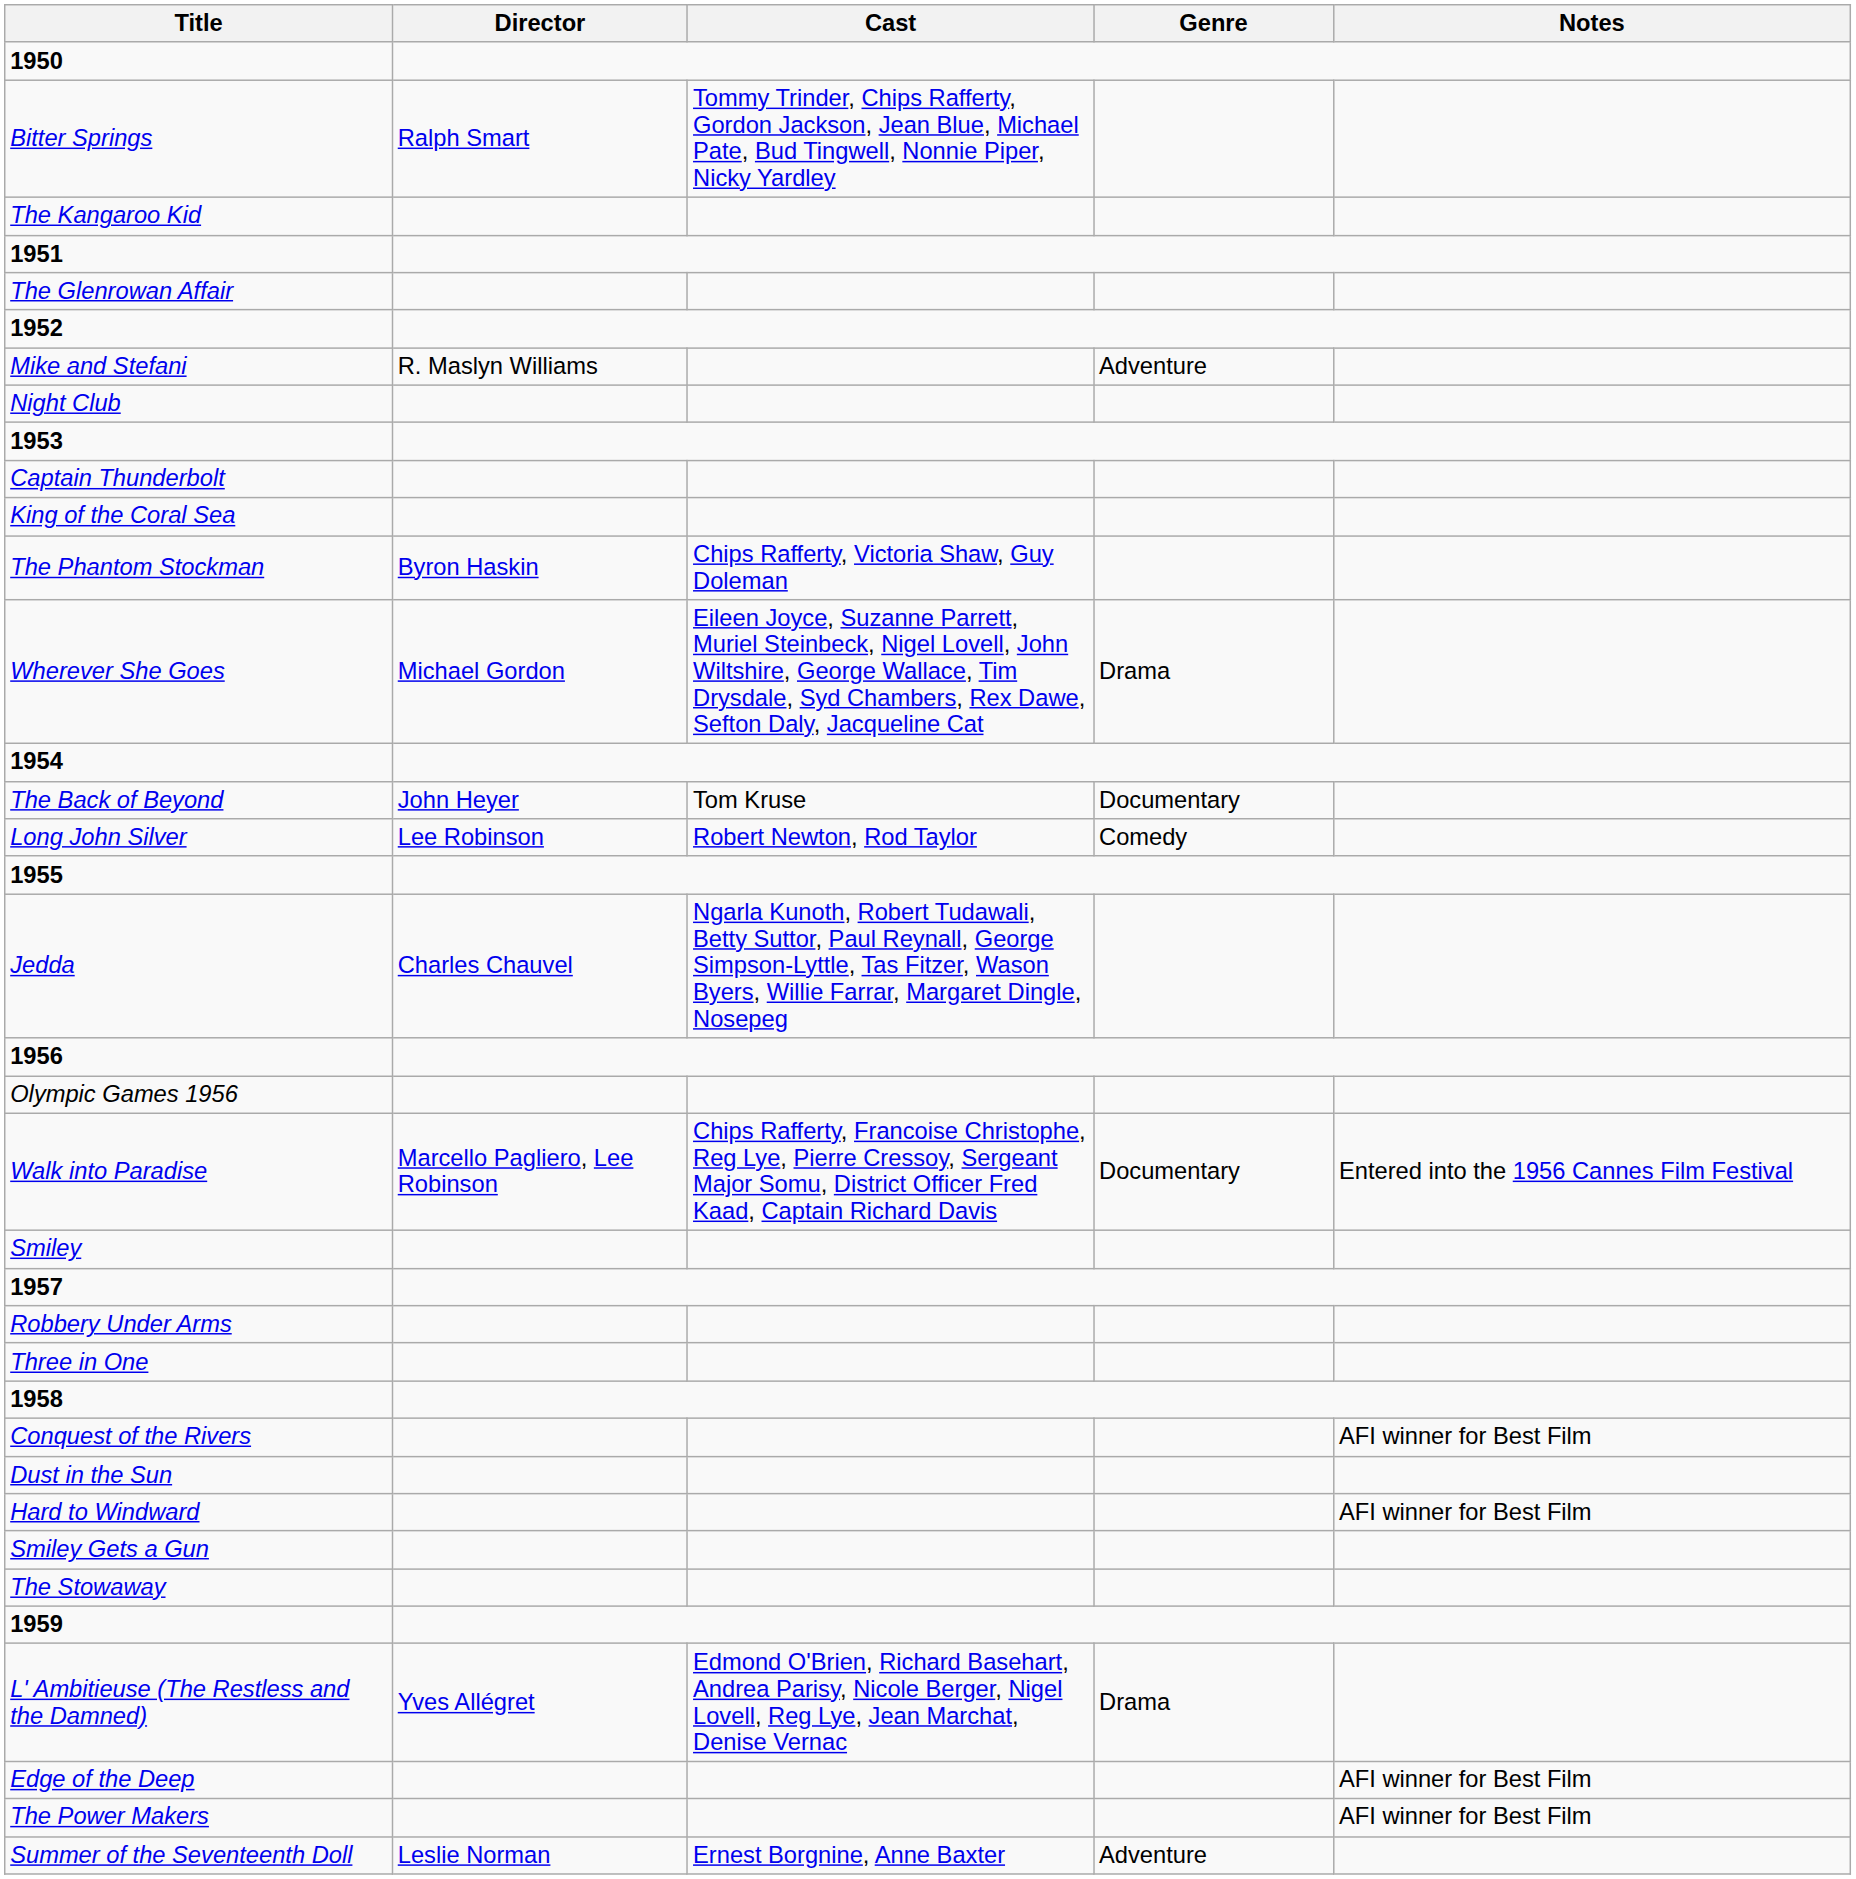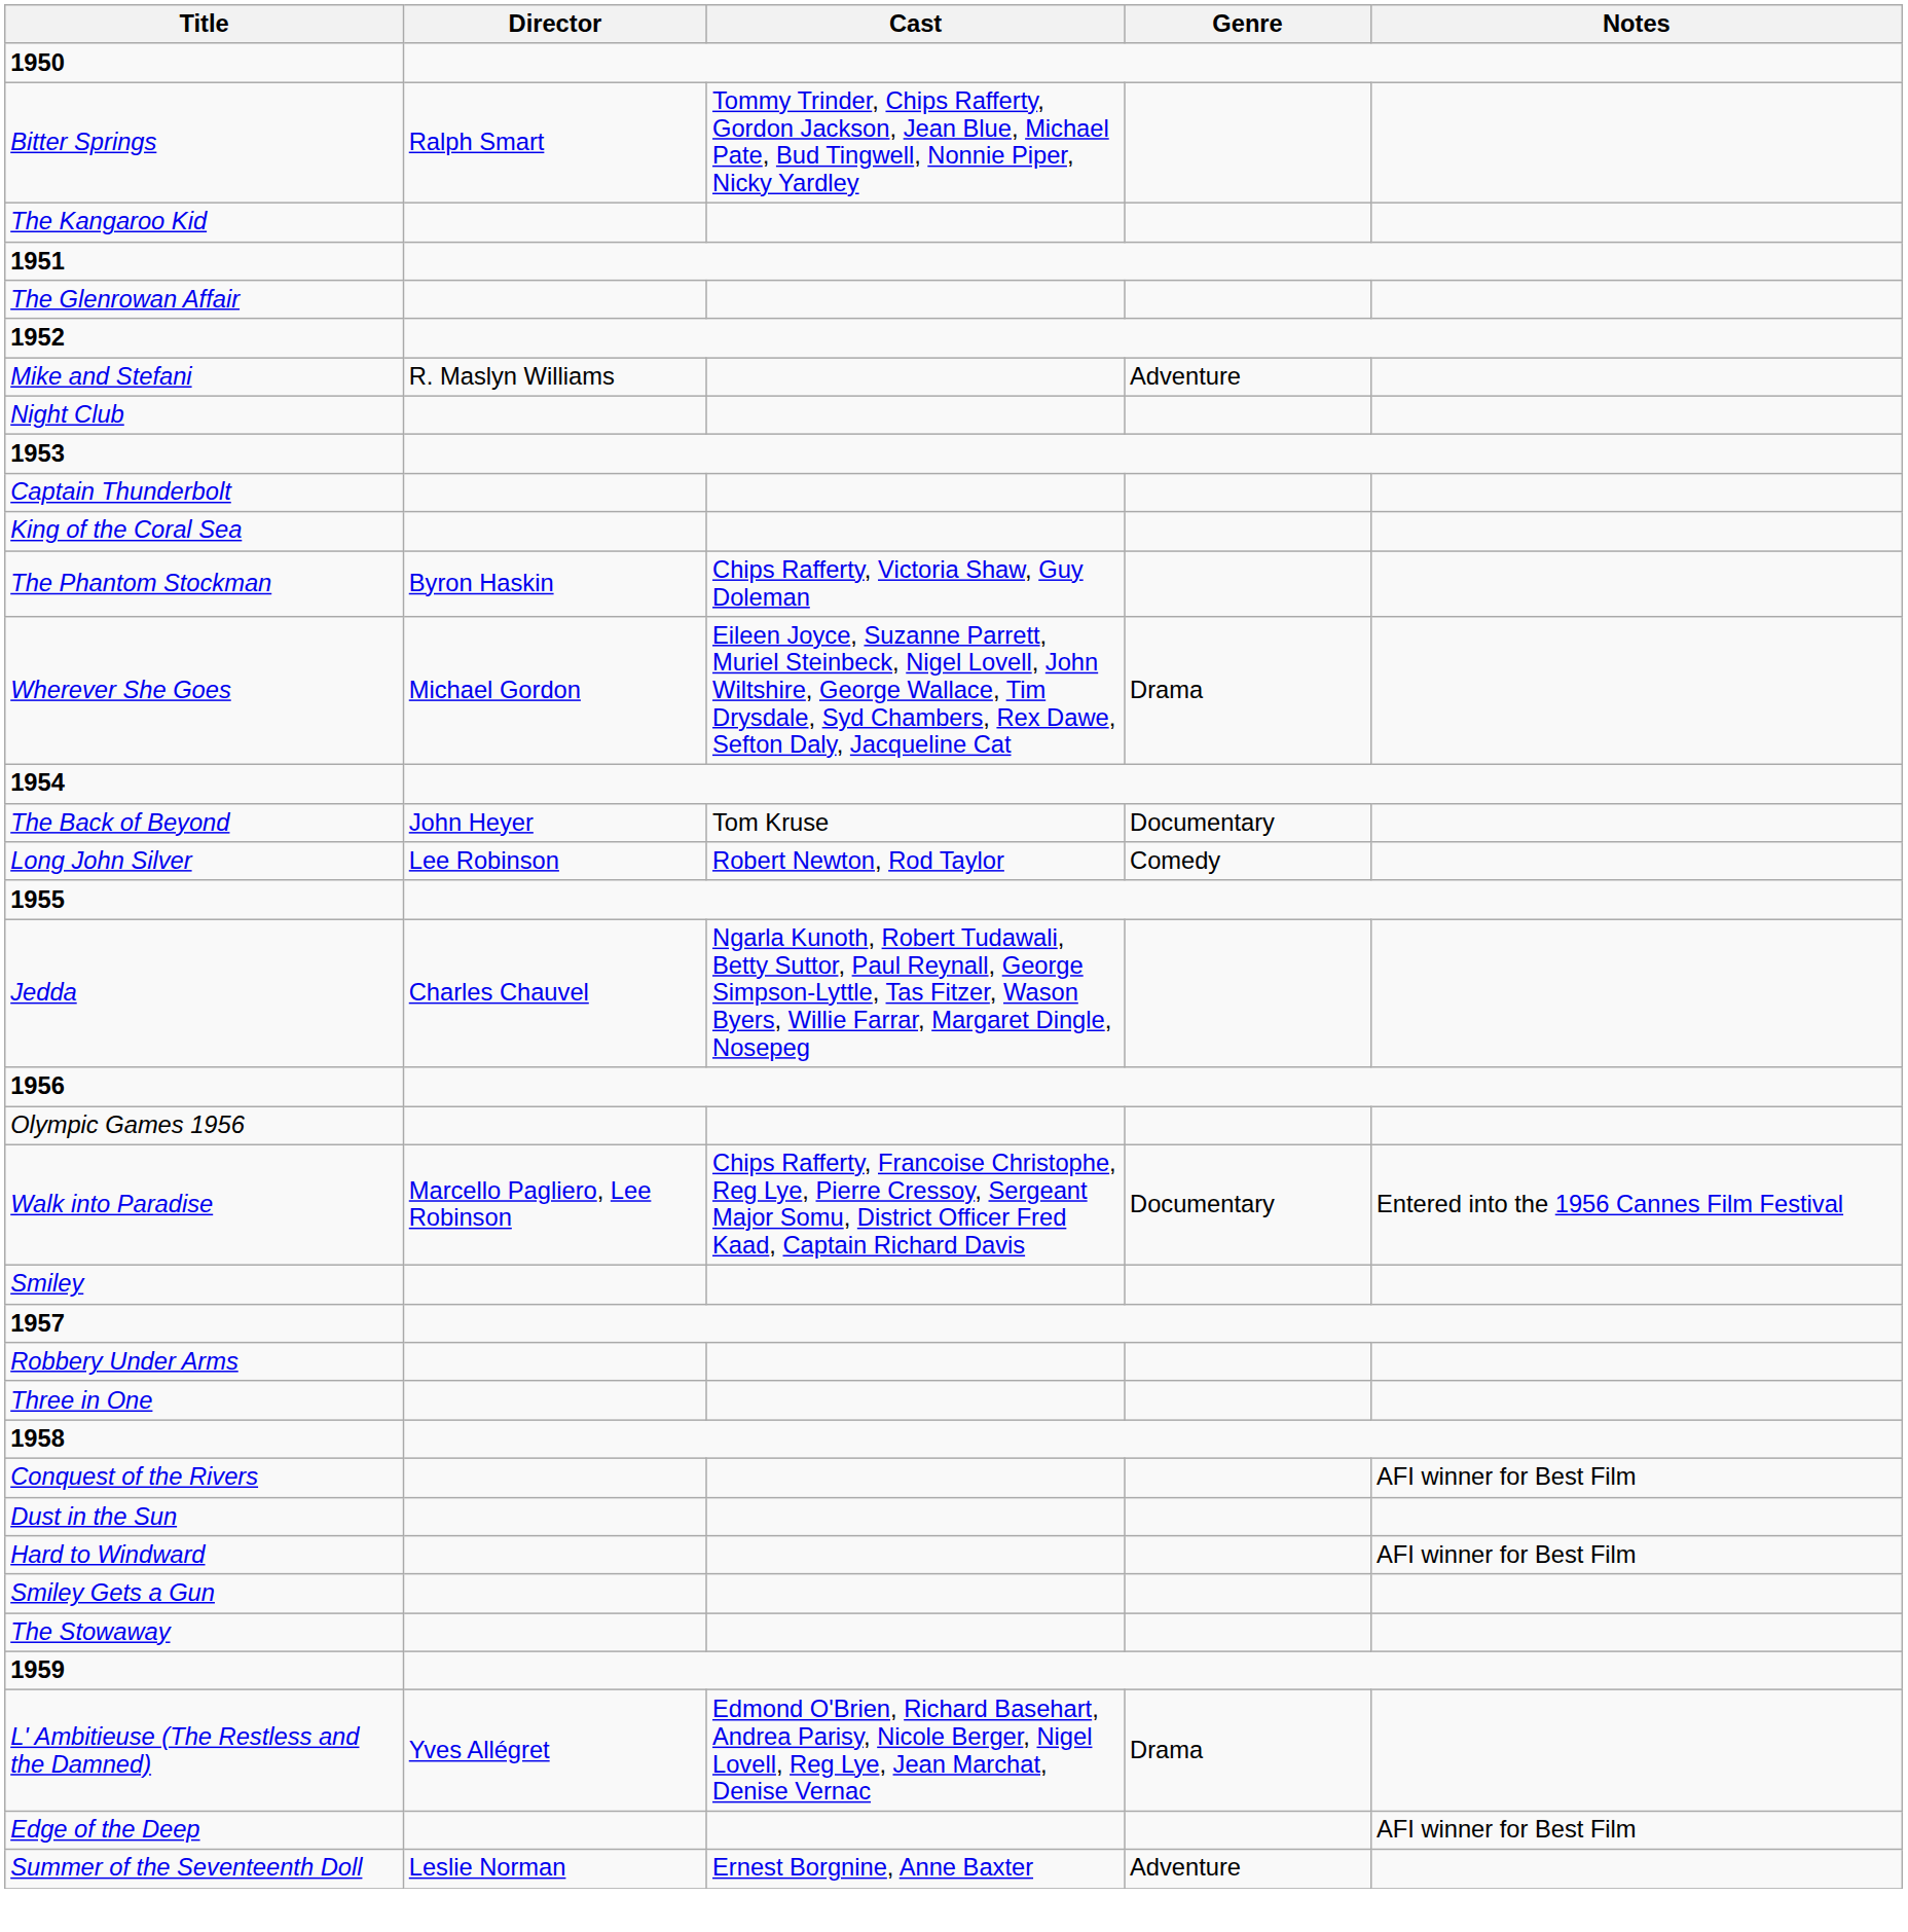 <table class="wikitable">
 <tr>
 <th width=21%>Title</th>
 <th width=16%>Director</th>
 <th width=22%>Cast</th>
 <th width=13%>Genre</th>
 <th width=28%>Notes</th>
 </tr>
 <tr>
 <td><strong>1950</strong></td>
 </tr>
 <tr>
 <td><em><a href='#'>Bitter Springs</a></em></td>
 <td><a href='#'>Ralph Smart</a></td>
 <td><a href='#'>Tommy Trinder</a>, <a href='#'>Chips Rafferty</a>, <a href='#'>Gordon Jackson</a>, <a href='#'>Jean Blue</a>, <a href='#'>Michael Pate</a>, <a href='#'>Bud Tingwell</a>, <a href='#'>Nonnie Piper</a>, <a href='#'>Nicky Yardley</a></td>
 <td></td>
 <td></td>
 </tr>
 <tr>
 <td><em><a href='#'>The Kangaroo Kid</a></em></td>
 <td></td>
 <td></td>
 <td></td>
 <td></td>
 </tr>
 <tr>
 <td><strong>1951</strong></td>
 </tr>
 <tr>
 <td><em><a href='#'>The Glenrowan Affair</a></em></td>
 <td></td>
 <td></td>
 <td></td>
 <td></td>
 </tr>
 <tr>
 <td><strong>1952</strong></td>
 </tr>
 <tr>
 <td><em><a href='#'>Mike and Stefani</a></em></td>
 <td>R. Maslyn Williams</td>
 <td></td>
 <td>Adventure</td>
 <td></td>
 </tr>
 <tr>
 <td><em><a href='#'>Night Club</a></em></td>
 <td></td>
 <td></td>
 <td></td>
 <td></td>
 </tr>
 <tr>
 <td><strong>1953</strong></td>
 </tr>
 <tr>
 <td><em><a href='#'>Captain Thunderbolt</a></em></td>
 <td></td>
 <td></td>
 <td></td>
 <td></td>
 </tr>
 <tr>
 <td><em><a href='#'>King of the Coral Sea</a></em></td>
 <td></td>
 <td></td>
 <td></td>
 <td></td>
 </tr>
 <tr>
 <td><em><a href='#'>The Phantom Stockman</a></em></td>
 <td><a href='#'>Byron Haskin</a></td>
 <td><a href='#'>Chips Rafferty</a>, <a href='#'>Victoria Shaw</a>, <a href='#'>Guy Doleman</a></td>
 <td></td>
 <td></td>
 </tr>
 <tr>
 <td><em><a href='#'>Wherever She Goes</a></em></td>
 <td><a href='#'>Michael Gordon</a></td>
 <td><a href='#'>Eileen Joyce</a>, <a href='#'>Suzanne Parrett</a>, <a href='#'>Muriel Steinbeck</a>, <a href='#'>Nigel Lovell</a>, <a href='#'>John Wiltshire</a>, <a href='#'>George Wallace</a>, <a href='#'>Tim Drysdale</a>, <a href='#'>Syd Chambers</a>, <a href='#'>Rex Dawe</a>, <a href='#'>Sefton Daly</a>, <a href='#'>Jacqueline Cat</a></td>
 <td>Drama</td>
 <td></td>
 </tr>
 <tr>
 <td><strong>1954</strong></td>
 </tr>
 <tr>
 <td><em><a href='#'>The Back of Beyond</a></em></td>
 <td><a href='#'>John Heyer</a></td>
 <td>Tom Kruse</td>
 <td>Documentary</td>
 <td></td>
 </tr>
 <tr>
 <td><em><a href='#'>Long John Silver</a></em></td>
 <td><a href='#'>Lee Robinson</a></td>
 <td><a href='#'>Robert Newton</a>, <a href='#'>Rod Taylor</a></td>
 <td>Comedy</td>
 <td></td>
 </tr>
 <tr>
 <td><strong>1955</strong></td>
 </tr>
 <tr>
 <td><em><a href='#'>Jedda</a></em></td>
 <td><a href='#'>Charles Chauvel</a></td>
 <td><a href='#'>Ngarla Kunoth</a>, <a href='#'>Robert Tudawali</a>, <a href='#'>Betty Suttor</a>, <a href='#'>Paul Reynall</a>, <a href='#'>George Simpson-Lyttle</a>, <a href='#'>Tas Fitzer</a>, <a href='#'>Wason Byers</a>, <a href='#'>Willie Farrar</a>, <a href='#'>Margaret Dingle</a>, <a href='#'>Nosepeg</a></td>
 <td></td>
 <td></td>
 </tr>
 <tr>
 <td><strong>1956</strong></td>
 </tr>
 <tr>
 <td><em>Olympic Games 1956</em></td>
 <td></td>
 <td></td>
 <td></td>
 <td></td>
 </tr>
 <tr>
 <td><em><a href='#'>Walk into Paradise</a></em></td>
 <td><a href='#'>Marcello Pagliero</a>, <a href='#'>Lee Robinson</a></td>
 <td><a href='#'>Chips Rafferty</a>, <a href='#'>Francoise Christophe</a>, <a href='#'>Reg Lye</a>, <a href='#'>Pierre Cressoy</a>, <a href='#'>Sergeant Major Somu</a>, <a href='#'>District Officer Fred Kaad</a>, <a href='#'>Captain Richard Davis</a></td>
 <td>Documentary</td>
 <td>Entered into the <a href='#'>1956 Cannes Film Festival</a></td>
 </tr>
 <tr>
 <td><em><a href='#'>Smiley</a></em></td>
 <td></td>
 <td></td>
 <td></td>
 <td></td>
 </tr>
 <tr>
 <td><strong>1957</strong></td>
 </tr>
 <tr>
 <td><em><a href='#'>Robbery Under Arms</a></em></td>
 <td></td>
 <td></td>
 <td></td>
 <td></td>
 </tr>
 <tr>
 <td><em><a href='#'>Three in One</a></em></td>
 <td></td>
 <td></td>
 <td></td>
 <td></td>
 </tr>
 <tr>
 <td><strong>1958</strong></td>
 </tr>
 <tr>
 <td><em><a href='#'>Conquest of the Rivers</a></em></td>
 <td></td>
 <td></td>
 <td></td>
 <td>AFI winner for Best Film</td>
 </tr>
 <tr>
 <td><em><a href='#'>Dust in the Sun</a></em></td>
 <td></td>
 <td></td>
 <td></td>
 <td></td>
 </tr>
 <tr>
 <td><em><a href='#'>Hard to Windward</a></em></td>
 <td></td>
 <td></td>
 <td></td>
 <td>AFI winner for Best Film</td>
 </tr>
 <tr>
 <td><em><a href='#'>Smiley Gets a Gun</a></em></td>
 <td></td>
 <td></td>
 <td></td>
 <td></td>
 </tr>
 <tr>
 <td><em><a href='#'>The Stowaway</a></em></td>
 <td></td>
 <td></td>
 <td></td>
 <td></td>
 </tr>
 <tr>
 <td><strong>1959</strong></td>
 </tr>
 <tr>
 <td><em><a href='#'>L' Ambitieuse (The Restless and the Damned)</a></em></td>
 <td><a href='#'>Yves Allégret</a></td>
 <td><a href='#'>Edmond O'Brien</a>, <a href='#'>Richard Basehart</a>, <a href='#'>Andrea Parisy</a>, <a href='#'>Nicole Berger</a>, <a href='#'>Nigel Lovell</a>, <a href='#'>Reg Lye</a>, <a href='#'>Jean Marchat</a>, <a href='#'>Denise Vernac</a></td>
 <td>Drama</td>
 <td></td>
 </tr>
 <tr>
 <td><em><a href='#'>Edge of the Deep</a></em></td>
 <td></td>
 <td></td>
 <td></td>
 <td>AFI winner for Best Film</td>
 </tr>
 <tr>
-<td><em><a href='#'>The Power Makers</a></em></td>
-<td></td>
-<td></td>
-<td></td>
-<td>AFI winner for Best Film</td>
-</tr>
-<tr>
 <td><em><a href='#'>Summer of the Seventeenth Doll</a></em></td>
 <td><a href='#'>Leslie Norman</a></td>
 <td><a href='#'>Ernest Borgnine</a>, <a href='#'>Anne Baxter</a></td>
 <td>Adventure</td>
 <td></td>
 </tr>
 </table>
